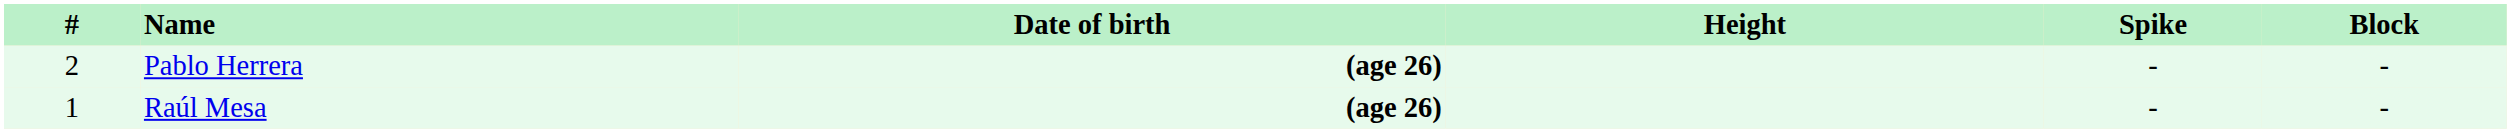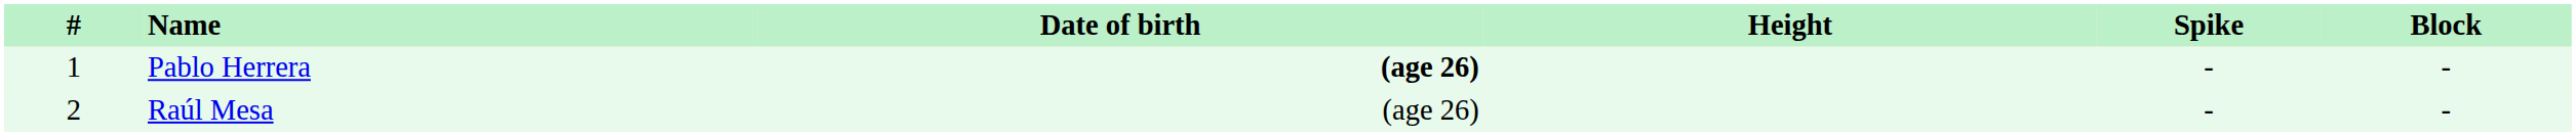 <table border=0 cellpadding=2 cellspacing=0  |- bgcolor=#FFECCE style="text-align:center; font-size:90%;" width=100%>
 <tr bgcolor=#BBF0C9>
 <th width=5%>#</th>
 <th width=22% align=left>Name</th>
 <th width=26%>Date of birth</th>
 <th width=22%>Height</th>
 <th width=8%>Spike</th>
 <th width=9%>Block</th>
 </tr>
 <tr bgcolor=#E7FAEC>
-<td>2</td>
+<td>1</td>
 <td align=left><a href='#'>Pablo Herrera</a></td>
 <td align=right><strong> (age 26)</strong></td>
 <td></td>
 <td>-</td>
 <td>-</td>
 </tr>
 <tr bgcolor=#E7FAEC>
-<td>1</td>
+<td>2</td>
 <td align=left><a href='#'>Raúl Mesa</a></td>
-<td align=right><strong> (age 26)</strong></td>
+<td align=right> (age 26)</td>
 <td></td>
 <td>-</td>
 <td>-</td>
 </tr>
 </table>
